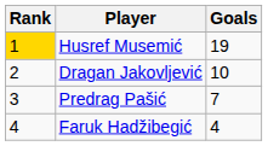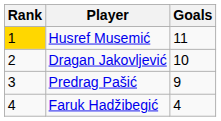 <table class="wikitable">
 <tr>
 <th>Rank</th>
 <th>Player</th>
 <th>Goals</th>
 </tr>
 <tr>
 <td style="background: gold;">1</td>
 <td><a href='#'>Husref Musemić</a></td>
-<td>19</td>
+<td>11</td>
 </tr>
 <tr>
 <td>2</td>
 <td><a href='#'>Dragan Jakovljević</a></td>
 <td>10</td>
 </tr>
 <tr>
 <td>3</td>
 <td><a href='#'>Predrag Pašić</a></td>
-<td>7</td>
+<td>9</td>
 </tr>
 <tr>
 <td>4</td>
 <td><a href='#'>Faruk Hadžibegić</a></td>
 <td>4</td>
 </tr>
 </table>
